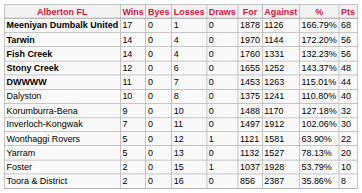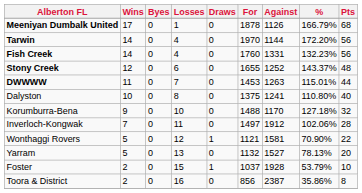 <table style="font-size: 85%; text-align: left;" class="wikitable">
 <tr>
 <th style="color:crimson">Alberton FL</th>
 <th style="color:crimson">Wins</th>
 <th style="color:crimson">Byes</th>
 <th style="color:crimson">Losses</th>
 <th style="color:crimson">Draws</th>
 <th style="color:crimson">For</th>
 <th style="color:crimson">Against</th>
 <th style="color:crimson">%</th>
 <th style="color:crimson">Pts</th>
 </tr>
 <tr>
 </tr>
 <tr>
 </tr>
 <tr>
 <td><strong> Meeniyan Dumbalk United </strong></td>
 <td>17</td>
 <td>0</td>
 <td>1</td>
 <td>0</td>
 <td>1878</td>
 <td>1126</td>
 <td>166.79%</td>
 <td>68</td>
 </tr>
 <tr>
 <td><strong> Tarwin</strong></td>
 <td>14</td>
 <td>0</td>
 <td>4</td>
 <td>0</td>
 <td>1970</td>
 <td>1144</td>
 <td>172.20%</td>
 <td>56</td>
 </tr>
 <tr>
 <td><strong> Fish Creek</strong></td>
 <td>14</td>
 <td>0</td>
 <td>4</td>
 <td>0</td>
 <td>1760</td>
 <td>1331</td>
 <td>132.23%</td>
 <td>56</td>
 </tr>
 <tr>
 <td><strong> Stony Creek</strong></td>
 <td>12</td>
 <td>0</td>
 <td>6</td>
 <td>0</td>
 <td>1655</td>
 <td>1252</td>
 <td>143.37%</td>
 <td>48</td>
 </tr>
 <tr>
 <td><strong> DWWWW </strong></td>
 <td>11</td>
 <td>0</td>
 <td>7</td>
 <td>0</td>
 <td>1453</td>
 <td>1263</td>
 <td>115.01%</td>
 <td>44</td>
 </tr>
 <tr>
 <td>Dalyston</td>
 <td>10</td>
 <td>0</td>
 <td>8</td>
 <td>0</td>
 <td>1375</td>
 <td>1241</td>
 <td>110.80%</td>
 <td>40</td>
 </tr>
 <tr>
 <td>Korumburra-Bena</td>
 <td>9</td>
 <td>0</td>
 <td>10</td>
 <td>0</td>
 <td>1488</td>
 <td>1170</td>
 <td>127.18%</td>
 <td>32</td>
 </tr>
 <tr>
 <td>Inverloch-Kongwak</td>
 <td>7</td>
 <td>0</td>
 <td>11</td>
 <td>0</td>
 <td>1497</td>
 <td>1912</td>
 <td>102.06%</td>
-<td>30</td>
+<td>28</td>
 </tr>
 <tr>
 <td>Wonthaggi Rovers</td>
 <td>5</td>
 <td>0</td>
 <td>12</td>
 <td>1</td>
 <td>1121</td>
 <td>1581</td>
-<td>63.90%</td>
+<td>70.90%</td>
 <td>22</td>
 </tr>
 <tr>
 <td>Yarram</td>
 <td>5</td>
 <td>0</td>
 <td>13</td>
 <td>0</td>
 <td>1132</td>
 <td>1527</td>
 <td>78.13%</td>
 <td>20</td>
 </tr>
 <tr>
 <td>Foster</td>
 <td>2</td>
 <td>0</td>
 <td>15</td>
 <td>1</td>
 <td>1037</td>
 <td>1928</td>
 <td>53.79%</td>
 <td>10</td>
 </tr>
 <tr>
 <td>Toora & District</td>
 <td>2</td>
 <td>0</td>
 <td>16</td>
 <td>0</td>
 <td>856</td>
 <td>2387</td>
 <td>35.86%</td>
 <td>8</td>
 </tr>
 <tr>
 </tr>
 </table>
